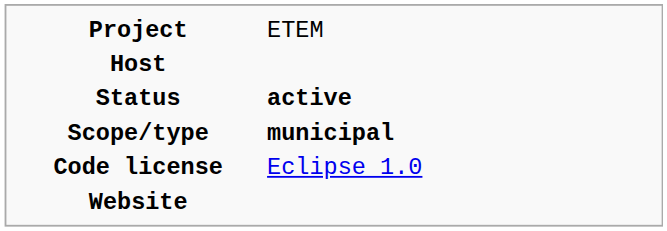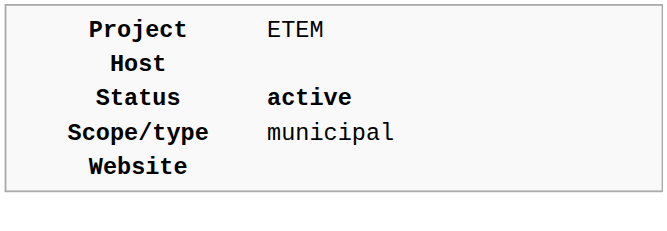 <table class="infobox" style="width: 28em">
 <tr>
 <th style="width: 35%">Project</th>
 <td style="width: 55%">ETEM</td>
 </tr>
 <tr>
 <th>Host</th>
 <td> </td>
 </tr>
 <tr>
 <th>Status</th>
 <td><strong>active</strong></td>
 </tr>
 <tr>
 <th>Scope/type</th>
-<td><strong>municipal</strong></td>
-</tr>
-<tr>
-<th>Code license</th>
-<td><a href='#'>Eclipse 1.0</a></td>
+<td>municipal</td>
 </tr>
 <tr>
 <th>Website</th>
 <td></td>
 </tr>
 </table>
